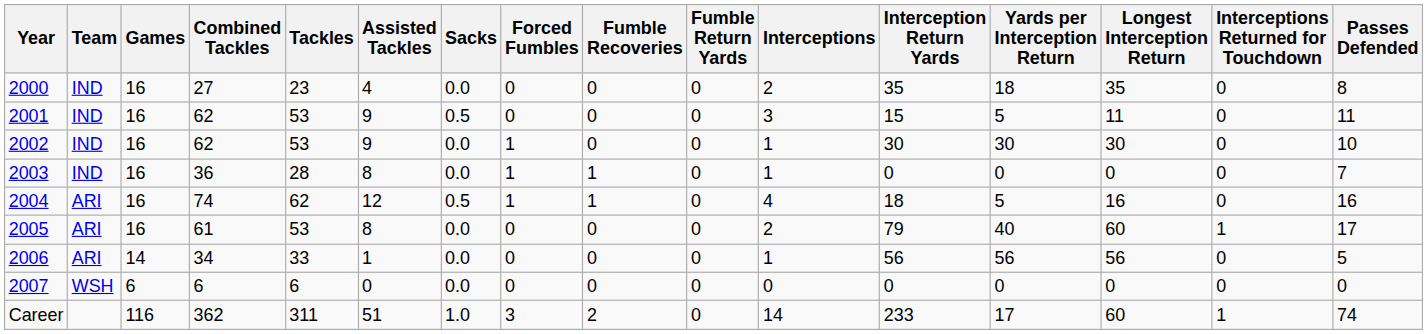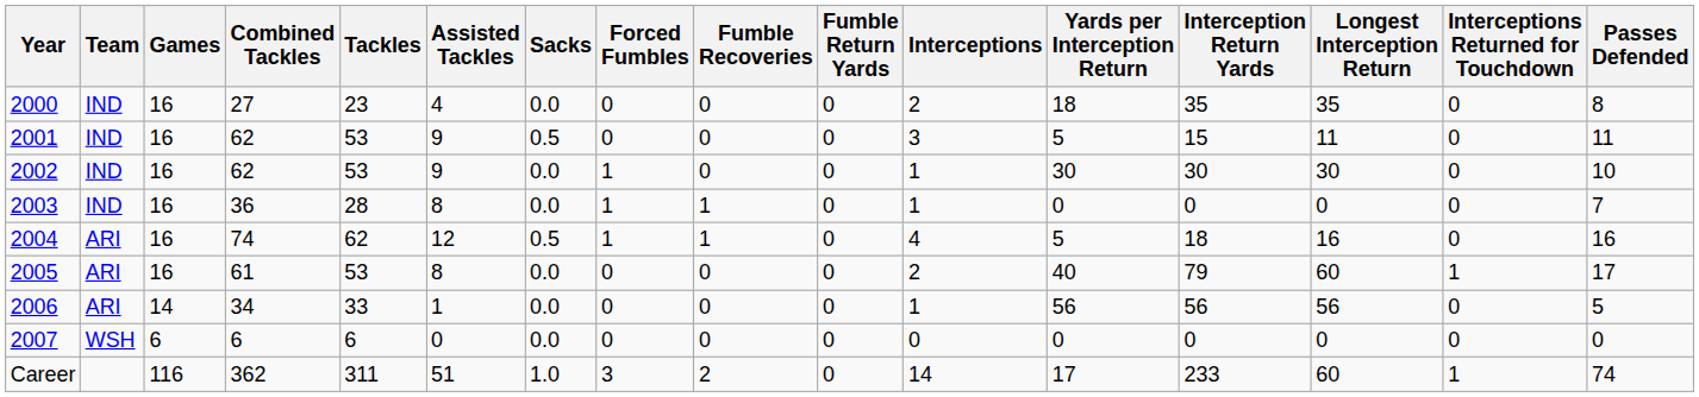 <table class="wikitable">
 <tr>
 <th>Year</th>
 <th>Team</th>
 <th>Games</th>
 <th>Combined Tackles</th>
 <th>Tackles</th>
 <th>Assisted Tackles</th>
 <th>Sacks</th>
 <th>Forced Fumbles</th>
 <th>Fumble Recoveries</th>
 <th>Fumble Return Yards</th>
 <th>Interceptions</th>
+<th>Yards per Interception Return</th>
 <th>Interception Return Yards</th>
-<th>Yards per Interception Return</th>
 <th>Longest Interception Return</th>
 <th>Interceptions Returned for Touchdown</th>
 <th>Passes Defended</th>
 </tr>
 <tr>
 <td><a href='#'>2000</a></td>
 <td><a href='#'>IND</a></td>
 <td>16</td>
 <td>27</td>
 <td>23</td>
 <td>4</td>
 <td>0.0</td>
 <td>0</td>
 <td>0</td>
 <td>0</td>
 <td>2</td>
+<td>18</td>
 <td>35</td>
-<td>18</td>
 <td>35</td>
 <td>0</td>
 <td>8</td>
 </tr>
 <tr>
 <td><a href='#'>2001</a></td>
 <td><a href='#'>IND</a></td>
 <td>16</td>
 <td>62</td>
 <td>53</td>
 <td>9</td>
 <td>0.5</td>
 <td>0</td>
 <td>0</td>
 <td>0</td>
 <td>3</td>
+<td>5</td>
 <td>15</td>
-<td>5</td>
 <td>11</td>
 <td>0</td>
 <td>11</td>
 </tr>
 <tr>
 <td><a href='#'>2002</a></td>
 <td><a href='#'>IND</a></td>
 <td>16</td>
 <td>62</td>
 <td>53</td>
 <td>9</td>
 <td>0.0</td>
 <td>1</td>
 <td>0</td>
 <td>0</td>
 <td>1</td>
 <td>30</td>
 <td>30</td>
 <td>30</td>
 <td>0</td>
 <td>10</td>
 </tr>
 <tr>
 <td><a href='#'>2003</a></td>
 <td><a href='#'>IND</a></td>
 <td>16</td>
 <td>36</td>
 <td>28</td>
 <td>8</td>
 <td>0.0</td>
 <td>1</td>
 <td>1</td>
 <td>0</td>
 <td>1</td>
 <td>0</td>
 <td>0</td>
 <td>0</td>
 <td>0</td>
 <td>7</td>
 </tr>
 <tr>
 <td><a href='#'>2004</a></td>
 <td><a href='#'>ARI</a></td>
 <td>16</td>
 <td>74</td>
 <td>62</td>
 <td>12</td>
 <td>0.5</td>
 <td>1</td>
 <td>1</td>
 <td>0</td>
 <td>4</td>
+<td>5</td>
 <td>18</td>
-<td>5</td>
 <td>16</td>
 <td>0</td>
 <td>16</td>
 </tr>
 <tr>
 <td><a href='#'>2005</a></td>
 <td><a href='#'>ARI</a></td>
 <td>16</td>
 <td>61</td>
 <td>53</td>
 <td>8</td>
 <td>0.0</td>
 <td>0</td>
 <td>0</td>
 <td>0</td>
 <td>2</td>
+<td>40</td>
 <td>79</td>
-<td>40</td>
 <td>60</td>
 <td>1</td>
 <td>17</td>
 </tr>
 <tr>
 <td><a href='#'>2006</a></td>
 <td><a href='#'>ARI</a></td>
 <td>14</td>
 <td>34</td>
 <td>33</td>
 <td>1</td>
 <td>0.0</td>
 <td>0</td>
 <td>0</td>
 <td>0</td>
 <td>1</td>
 <td>56</td>
 <td>56</td>
 <td>56</td>
 <td>0</td>
 <td>5</td>
 </tr>
 <tr>
 <td><a href='#'>2007</a></td>
 <td><a href='#'>WSH</a></td>
 <td>6</td>
 <td>6</td>
 <td>6</td>
 <td>0</td>
 <td>0.0</td>
 <td>0</td>
 <td>0</td>
 <td>0</td>
 <td>0</td>
 <td>0</td>
 <td>0</td>
 <td>0</td>
 <td>0</td>
 <td>0</td>
 </tr>
 <tr>
 <td>Career</td>
 <td></td>
 <td>116</td>
 <td>362</td>
 <td>311</td>
 <td>51</td>
 <td>1.0</td>
 <td>3</td>
 <td>2</td>
 <td>0</td>
 <td>14</td>
+<td>17</td>
 <td>233</td>
-<td>17</td>
 <td>60</td>
 <td>1</td>
 <td>74</td>
 </tr>
 </table>
